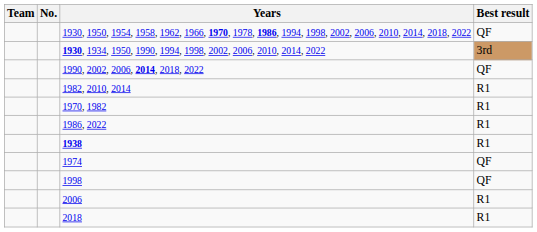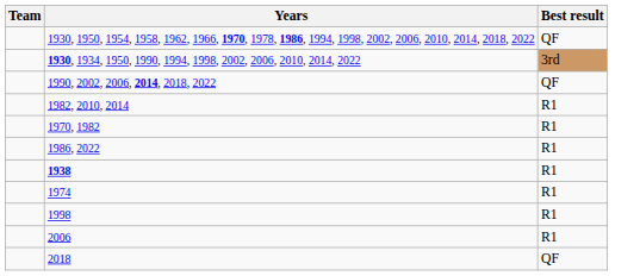 <table class="wikitable"px solid black" cellpadding="2">
 <tr>
 <th>Team</th>
-<th>No.</th>
 <th>Years</th>
 <th>Best result</th>
 </tr>
 <tr>
 <td><strong></strong></td>
-<td></td>
 <td><small> <a href='#'>1930</a>, <a href='#'>1950</a>, <a href='#'>1954</a>, <a href='#'>1958</a>, <a href='#'>1962</a>, <a href='#'>1966</a>, <strong><a href='#'>1970</a></strong>, <a href='#'>1978</a>, <strong><a href='#'>1986</a></strong>, <a href='#'>1994</a>, <a href='#'>1998</a>, <a href='#'>2002</a>, <a href='#'>2006</a>, <a href='#'>2010</a>, <a href='#'>2014</a>, <a href='#'>2018</a>, <a href='#'>2022</a> </small></td>
 <td>QF</td>
 </tr>
 <tr>
 <td><strong></strong></td>
-<td></td>
 <td><small> <strong><a href='#'>1930</a></strong>, <a href='#'>1934</a>, <a href='#'>1950</a>, <a href='#'>1990</a>, <a href='#'>1994</a>, <a href='#'>1998</a>, <a href='#'>2002</a>, <a href='#'>2006</a>, <a href='#'>2010</a>, <a href='#'>2014</a>, <a href='#'>2022</a> </small></td>
 <td bgcolor=#cc9966>3rd</td>
 </tr>
 <tr>
 <td><strong></strong></td>
-<td></td>
 <td><small> <a href='#'>1990</a>, <a href='#'>2002</a>, <a href='#'>2006</a>, <strong><a href='#'>2014</a></strong>, <a href='#'>2018</a>, <a href='#'>2022</a> </small></td>
 <td>QF</td>
 </tr>
 <tr>
 <td><strong></strong></td>
-<td></td>
 <td><small> <a href='#'>1982</a>, <a href='#'>2010</a>, <a href='#'>2014</a> </small></td>
 <td>R1</td>
 </tr>
 <tr>
 <td><strong></strong></td>
-<td></td>
 <td><small> <a href='#'>1970</a>, <a href='#'>1982</a> </small></td>
 <td>R1</td>
 </tr>
 <tr>
 <td><strong></strong></td>
-<td></td>
 <td><small> <a href='#'>1986</a>, <a href='#'>2022</a> </small></td>
 <td>R1</td>
 </tr>
 <tr>
 <td><strong></strong></td>
-<td></td>
 <td><small> <strong><a href='#'>1938</a></strong> </small></td>
 <td>R1</td>
 </tr>
 <tr>
 <td><strong></strong></td>
-<td></td>
 <td><small> <a href='#'>1974</a> </small></td>
-<td>QF</td>
+<td>R1</td>
 </tr>
 <tr>
 <td><strong></strong></td>
-<td></td>
 <td><small> <a href='#'>1998</a> </small></td>
-<td>QF</td>
+<td>R1</td>
 </tr>
 <tr>
 <td><strong></strong></td>
-<td></td>
 <td><small> <a href='#'>2006</a> </small></td>
 <td>R1</td>
 </tr>
 <tr>
 <td><strong></strong></td>
-<td></td>
 <td><small> <a href='#'>2018</a> </small></td>
-<td>R1</td>
+<td>QF</td>
 </tr>
 </table>
